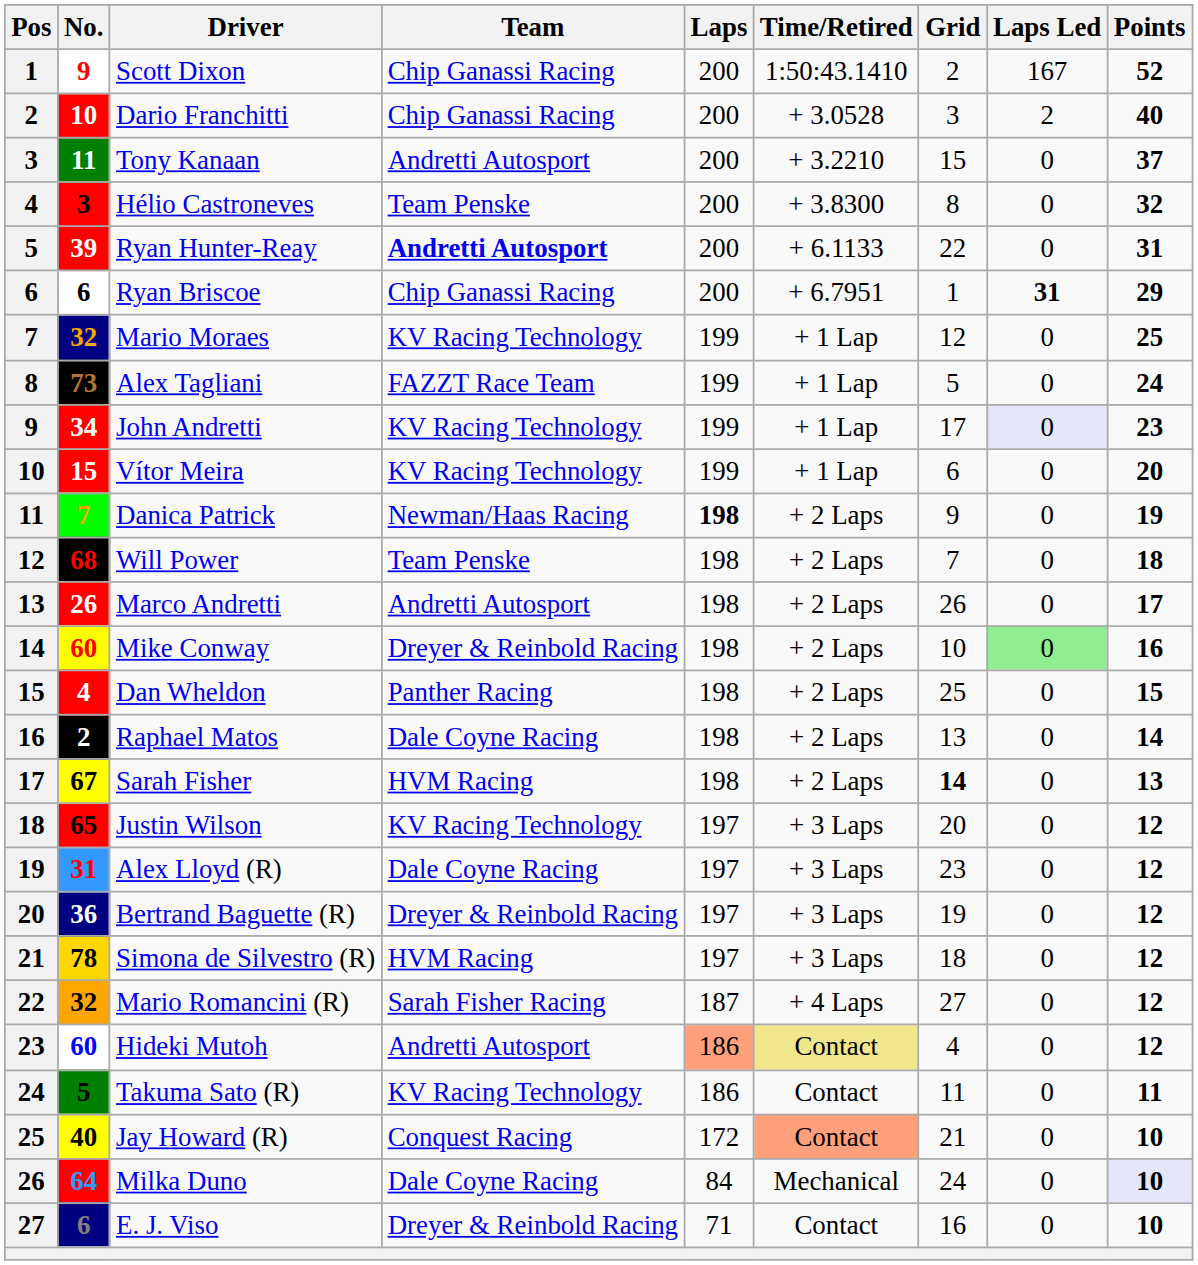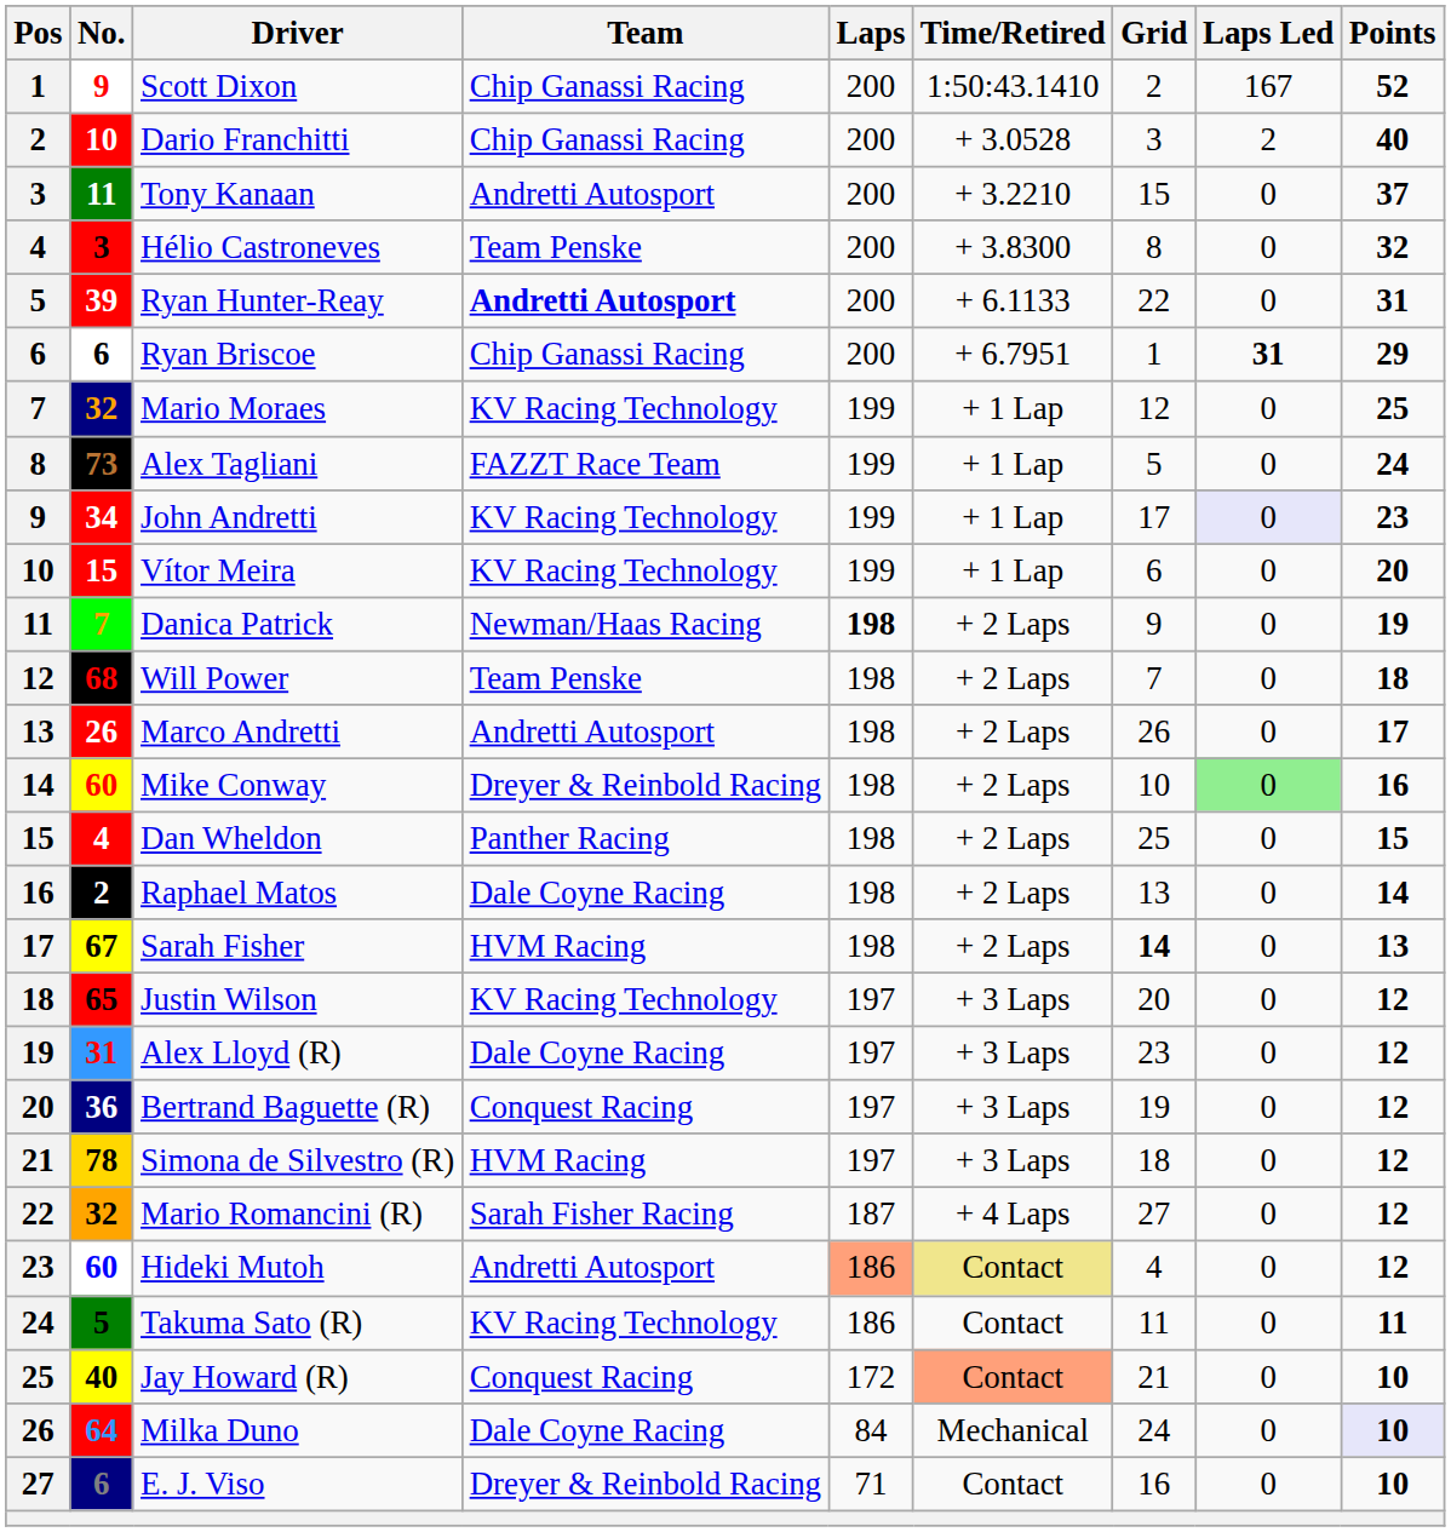 <table class="wikitable" style="font-size:95%;">
 <tr>
 <th>Pos</th>
 <th>No.</th>
 <th>Driver</th>
 <th>Team</th>
 <th>Laps</th>
 <th>Time/Retired</th>
 <th>Grid</th>
 <th>Laps Led</th>
 <th>Points</th>
 </tr>
 <tr>
 <th>1</th>
 <td style="background:white; color:red;" align="center"><strong>9</strong></td>
 <td> <a href='#'>Scott Dixon</a></td>
 <td><a href='#'>Chip Ganassi Racing</a></td>
 <td align=center>200</td>
 <td align=center>1:50:43.1410</td>
 <td align=center>2</td>
 <td align=center>167</td>
 <td align=center><strong>52</strong></td>
 </tr>
 <tr>
 <th>2</th>
 <td style="background:red; color:white;" align=center><strong>10</strong></td>
 <td> <a href='#'>Dario Franchitti</a></td>
 <td><a href='#'>Chip Ganassi Racing</a></td>
 <td align=center>200</td>
 <td align=center>+ 3.0528</td>
 <td align=center>3</td>
 <td align=center>2</td>
 <td align=center><strong>40</strong></td>
 </tr>
 <tr>
 <th>3</th>
 <td style="background:green; color:white;" align="center"><strong>11</strong></td>
 <td> <a href='#'>Tony Kanaan</a></td>
 <td><a href='#'>Andretti Autosport</a></td>
 <td align=center>200</td>
 <td align=center>+ 3.2210</td>
 <td align=center>15</td>
 <td align=center>0</td>
 <td align=center><strong>37</strong></td>
 </tr>
 <tr>
 <th>4</th>
 <td style="background:red; color:black;" align="center"><strong>3</strong></td>
 <td> <a href='#'>Hélio Castroneves</a></td>
 <td><a href='#'>Team Penske</a></td>
 <td align=center>200</td>
 <td align=center>+ 3.8300</td>
 <td align=center>8</td>
 <td align=center>0</td>
 <td align=center><strong>32</strong></td>
 </tr>
 <tr>
 <th>5</th>
 <td style="background:red; color:white;" align="center"><strong>39</strong></td>
 <td> <a href='#'>Ryan Hunter-Reay</a></td>
 <td><strong><a href='#'>Andretti Autosport</a></strong></td>
 <td align=center>200</td>
 <td align=center>+ 6.1133</td>
 <td align=center>22</td>
 <td align=center>0</td>
 <td align=center><strong>31</strong></td>
 </tr>
 <tr>
 <th>6</th>
 <td style="background:white; color:black;" align="center"><strong>6</strong></td>
 <td> <a href='#'>Ryan Briscoe</a></td>
 <td><a href='#'>Chip Ganassi Racing</a></td>
 <td align=center>200</td>
 <td align=center>+ 6.7951</td>
 <td align=center>1</td>
 <td align=center><strong>31</strong></td>
 <td align=center><strong>29</strong></td>
 </tr>
 <tr>
 <th>7</th>
 <td style="background:navy; color:orange;" align="center"><strong>32</strong></td>
 <td> <a href='#'>Mario Moraes</a></td>
 <td><a href='#'>KV Racing Technology</a></td>
 <td align=center>199</td>
 <td align=center>+ 1 Lap</td>
 <td align=center>12</td>
 <td align=center>0</td>
 <td align=center><strong>25</strong></td>
 </tr>
 <tr>
 <th>8</th>
 <td style="background:black; color:#B87333;" align="center"><strong>73</strong></td>
 <td> <a href='#'>Alex Tagliani</a></td>
 <td><a href='#'>FAZZT Race Team</a></td>
 <td align=center>199</td>
 <td align=center>+ 1 Lap</td>
 <td align=center>5</td>
 <td align=center>0</td>
 <td align=center><strong>24</strong></td>
 </tr>
 <tr>
 <th>9</th>
 <td style="background:red; color:white;" align="center"><strong>34</strong></td>
 <td> <a href='#'>John Andretti</a></td>
 <td><a href='#'>KV Racing Technology</a></td>
 <td align=center>199</td>
 <td align=center>+ 1 Lap</td>
 <td align=center>17</td>
 <td align=center style="background: lavender;">0</td>
 <td align=center><strong>23</strong></td>
 </tr>
 <tr>
 <th>10</th>
 <td style="background:red; color:white;" align="center"><strong>15</strong></td>
 <td> <a href='#'>Vítor Meira</a></td>
 <td><a href='#'>KV Racing Technology</a></td>
 <td align=center>199</td>
 <td align=center>+ 1 Lap</td>
 <td align=center>6</td>
 <td align=center>0</td>
 <td align=center><strong>20</strong></td>
 </tr>
 <tr>
 <th>11</th>
 <td style="background:lime; color:orange;" align="center"><strong>7</strong></td>
 <td> <a href='#'>Danica Patrick</a></td>
 <td><a href='#'>Newman/Haas Racing</a></td>
 <td align=center><strong>198</strong></td>
 <td align=center>+ 2 Laps</td>
 <td align=center>9</td>
 <td align=center>0</td>
 <td align=center><strong>19</strong></td>
 </tr>
 <tr>
 <th>12</th>
 <td style="background:black; color:red;" align=center><strong>68</strong></td>
 <td> <a href='#'>Will Power</a></td>
 <td><a href='#'>Team Penske</a></td>
 <td align=center>198</td>
 <td align=center>+ 2 Laps</td>
 <td align=center>7</td>
 <td align=center>0</td>
 <td align=center><strong>18</strong></td>
 </tr>
 <tr>
 <th>13</th>
 <td style="background:red; color:white;" align="center"><strong>26</strong></td>
 <td> <a href='#'>Marco Andretti</a></td>
 <td><a href='#'>Andretti Autosport</a></td>
 <td align=center>198</td>
 <td align=center>+ 2 Laps</td>
 <td align=center>26</td>
 <td align=center>0</td>
 <td align=center><strong>17</strong></td>
 </tr>
 <tr>
 <th>14</th>
 <td style="background:yellow; color:red;" align="center"><strong>60</strong></td>
 <td> <a href='#'>Mike Conway</a></td>
 <td><a href='#'>Dreyer & Reinbold Racing</a></td>
 <td align=center>198</td>
 <td align=center>+ 2 Laps</td>
 <td align=center>10</td>
 <td align=center style="background: lightgreen;">0</td>
 <td align=center><strong>16</strong></td>
 </tr>
 <tr>
 <th>15</th>
 <td style="background:red; color:white;" align="center"><strong>4</strong></td>
 <td> <a href='#'>Dan Wheldon</a></td>
 <td><a href='#'>Panther Racing</a></td>
 <td align=center>198</td>
 <td align=center>+ 2 Laps</td>
 <td align=center>25</td>
 <td align=center>0</td>
 <td align=center><strong>15</strong></td>
 </tr>
 <tr>
 <th>16</th>
 <td style="background:black; color:white;" align="center"><strong>2</strong></td>
 <td> <a href='#'>Raphael Matos</a></td>
 <td><a href='#'>Dale Coyne Racing</a></td>
 <td align=center>198</td>
 <td align=center>+ 2 Laps</td>
 <td align=center>13</td>
 <td align=center>0</td>
 <td align=center><strong>14</strong></td>
 </tr>
 <tr>
 <th>17</th>
 <td style="background:yellow; color:black;" align="center"><strong>67</strong></td>
 <td> <a href='#'>Sarah Fisher</a></td>
 <td><a href='#'>HVM Racing</a></td>
 <td align=center>198</td>
 <td align=center>+ 2 Laps</td>
 <td align=center><strong>14</strong></td>
 <td align=center>0</td>
 <td align=center><strong>13</strong></td>
 </tr>
 <tr>
 <th>18</th>
 <td style="background:red; color:black;" align="center"><strong>65</strong></td>
 <td> <a href='#'>Justin Wilson</a></td>
 <td><a href='#'>KV Racing Technology</a></td>
 <td align=center>197</td>
 <td align=center>+ 3 Laps</td>
 <td align=center>20</td>
 <td align=center>0</td>
 <td align=center><strong>12</strong></td>
 </tr>
 <tr>
 <th>19</th>
 <td style="background:#3399FF; color:red;" align="center"><strong>31</strong></td>
 <td> <a href='#'>Alex Lloyd</a> (R)</td>
 <td><a href='#'>Dale Coyne Racing</a></td>
 <td align=center>197</td>
 <td align=center>+ 3 Laps</td>
 <td align=center>23</td>
 <td align=center>0</td>
 <td align=center><strong>12</strong></td>
 </tr>
 <tr>
 <th>20</th>
 <td style="background:navy; color:white;" align="center"><strong>36</strong></td>
 <td> <a href='#'>Bertrand Baguette</a> (R)</td>
-<td><a href='#'>Dreyer & Reinbold Racing</a></td>
+<td><a href='#'>Conquest Racing</a></td>
 <td align=center>197</td>
 <td align=center>+ 3 Laps</td>
 <td align=center>19</td>
 <td align=center>0</td>
 <td align=center><strong>12</strong></td>
 </tr>
 <tr>
 <th>21</th>
 <td style="background:gold; color:black;" align="center"><strong>78</strong></td>
 <td> <a href='#'>Simona de Silvestro</a> (R)</td>
 <td><a href='#'>HVM Racing</a></td>
 <td align=center>197</td>
 <td align=center>+ 3 Laps</td>
 <td align=center>18</td>
 <td align=center>0</td>
 <td align=center><strong>12</strong></td>
 </tr>
 <tr>
 <th>22</th>
 <td style="background:orange; color:black;" align="center"><strong>32</strong></td>
 <td> <a href='#'>Mario Romancini</a> (R)</td>
 <td><a href='#'>Sarah Fisher Racing</a></td>
 <td align=center>187</td>
 <td align=center>+ 4 Laps</td>
 <td align=center>27</td>
 <td align=center>0</td>
 <td align=center><strong>12</strong></td>
 </tr>
 <tr>
 <th>23</th>
 <td style="background:white; color:blue;" align="center"><strong>60</strong></td>
 <td> <a href='#'>Hideki Mutoh</a></td>
 <td><a href='#'>Andretti Autosport</a></td>
 <td align=center style="background: lightsalmon;">186</td>
 <td align=center style="background: khaki;">Contact</td>
 <td align=center>4</td>
 <td align=center>0</td>
 <td align=center><strong>12</strong></td>
 </tr>
 <tr>
 <th>24</th>
 <td style="background:green; color:black;" align="center"><strong>5</strong></td>
 <td> <a href='#'>Takuma Sato</a> (R)</td>
 <td><a href='#'>KV Racing Technology</a></td>
 <td align=center>186</td>
 <td align=center>Contact</td>
 <td align=center>11</td>
 <td align=center>0</td>
 <td align=center><strong>11</strong></td>
 </tr>
 <tr>
 <th>25</th>
 <td style="background:yellow; color:black;" align="center"><strong>40</strong></td>
 <td> <a href='#'>Jay Howard</a> (R)</td>
 <td><a href='#'>Conquest Racing</a></td>
 <td align=center>172</td>
 <td align=center style="background: lightsalmon;">Contact</td>
 <td align=center>21</td>
 <td align=center>0</td>
 <td align=center><strong>10</strong></td>
 </tr>
 <tr>
 <th>26</th>
 <td style="background:red; color:#3399FF;" align="center"><strong>64</strong></td>
 <td> <a href='#'>Milka Duno</a></td>
 <td><a href='#'>Dale Coyne Racing</a></td>
 <td align=center>84</td>
 <td align=center>Mechanical</td>
 <td align=center>24</td>
 <td align=center>0</td>
 <td align=center style="background: lavender;"><strong>10</strong></td>
 </tr>
 <tr>
 <th>27</th>
 <td style="background:navy; color:gray;" align="center"><strong>6</strong></td>
 <td> <a href='#'>E. J. Viso</a></td>
 <td><a href='#'>Dreyer & Reinbold Racing</a></td>
 <td align=center>71</td>
 <td align=center>Contact</td>
 <td align=center>16</td>
 <td align=center>0</td>
 <td align=center><strong>10</strong></td>
 </tr>
 <tr>
 <th colspan=9></th>
 </tr>
 </table>
